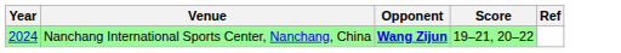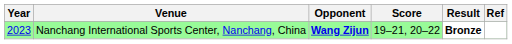 <table class="sortable wikitable" style="font-size: 90%;">
 <tr>
 <th>Year</th>
 <th>Venue</th>
 <th>Opponent</th>
 <th>Score</th>
+<th>Result</th>
 <th>Ref</th>
 </tr>
 <tr style="background:#98FB98">
-<td align="center"><a href='#'>2024</a></td>
+<td align="center"><a href='#'>2023</a></td>
 <td align="left">Nanchang International Sports Center, <a href='#'>Nanchang</a>, China</td>
 <td align="left"><strong> <a href='#'>Wang Zijun</a></strong></td>
 <td align="left">19–21, 20–22</td>
+<td style="text-align:left; background:white"> <strong>Bronze</strong></td>
 <td style="text-align:center; background:white"></td>
 </tr>
 </table>
